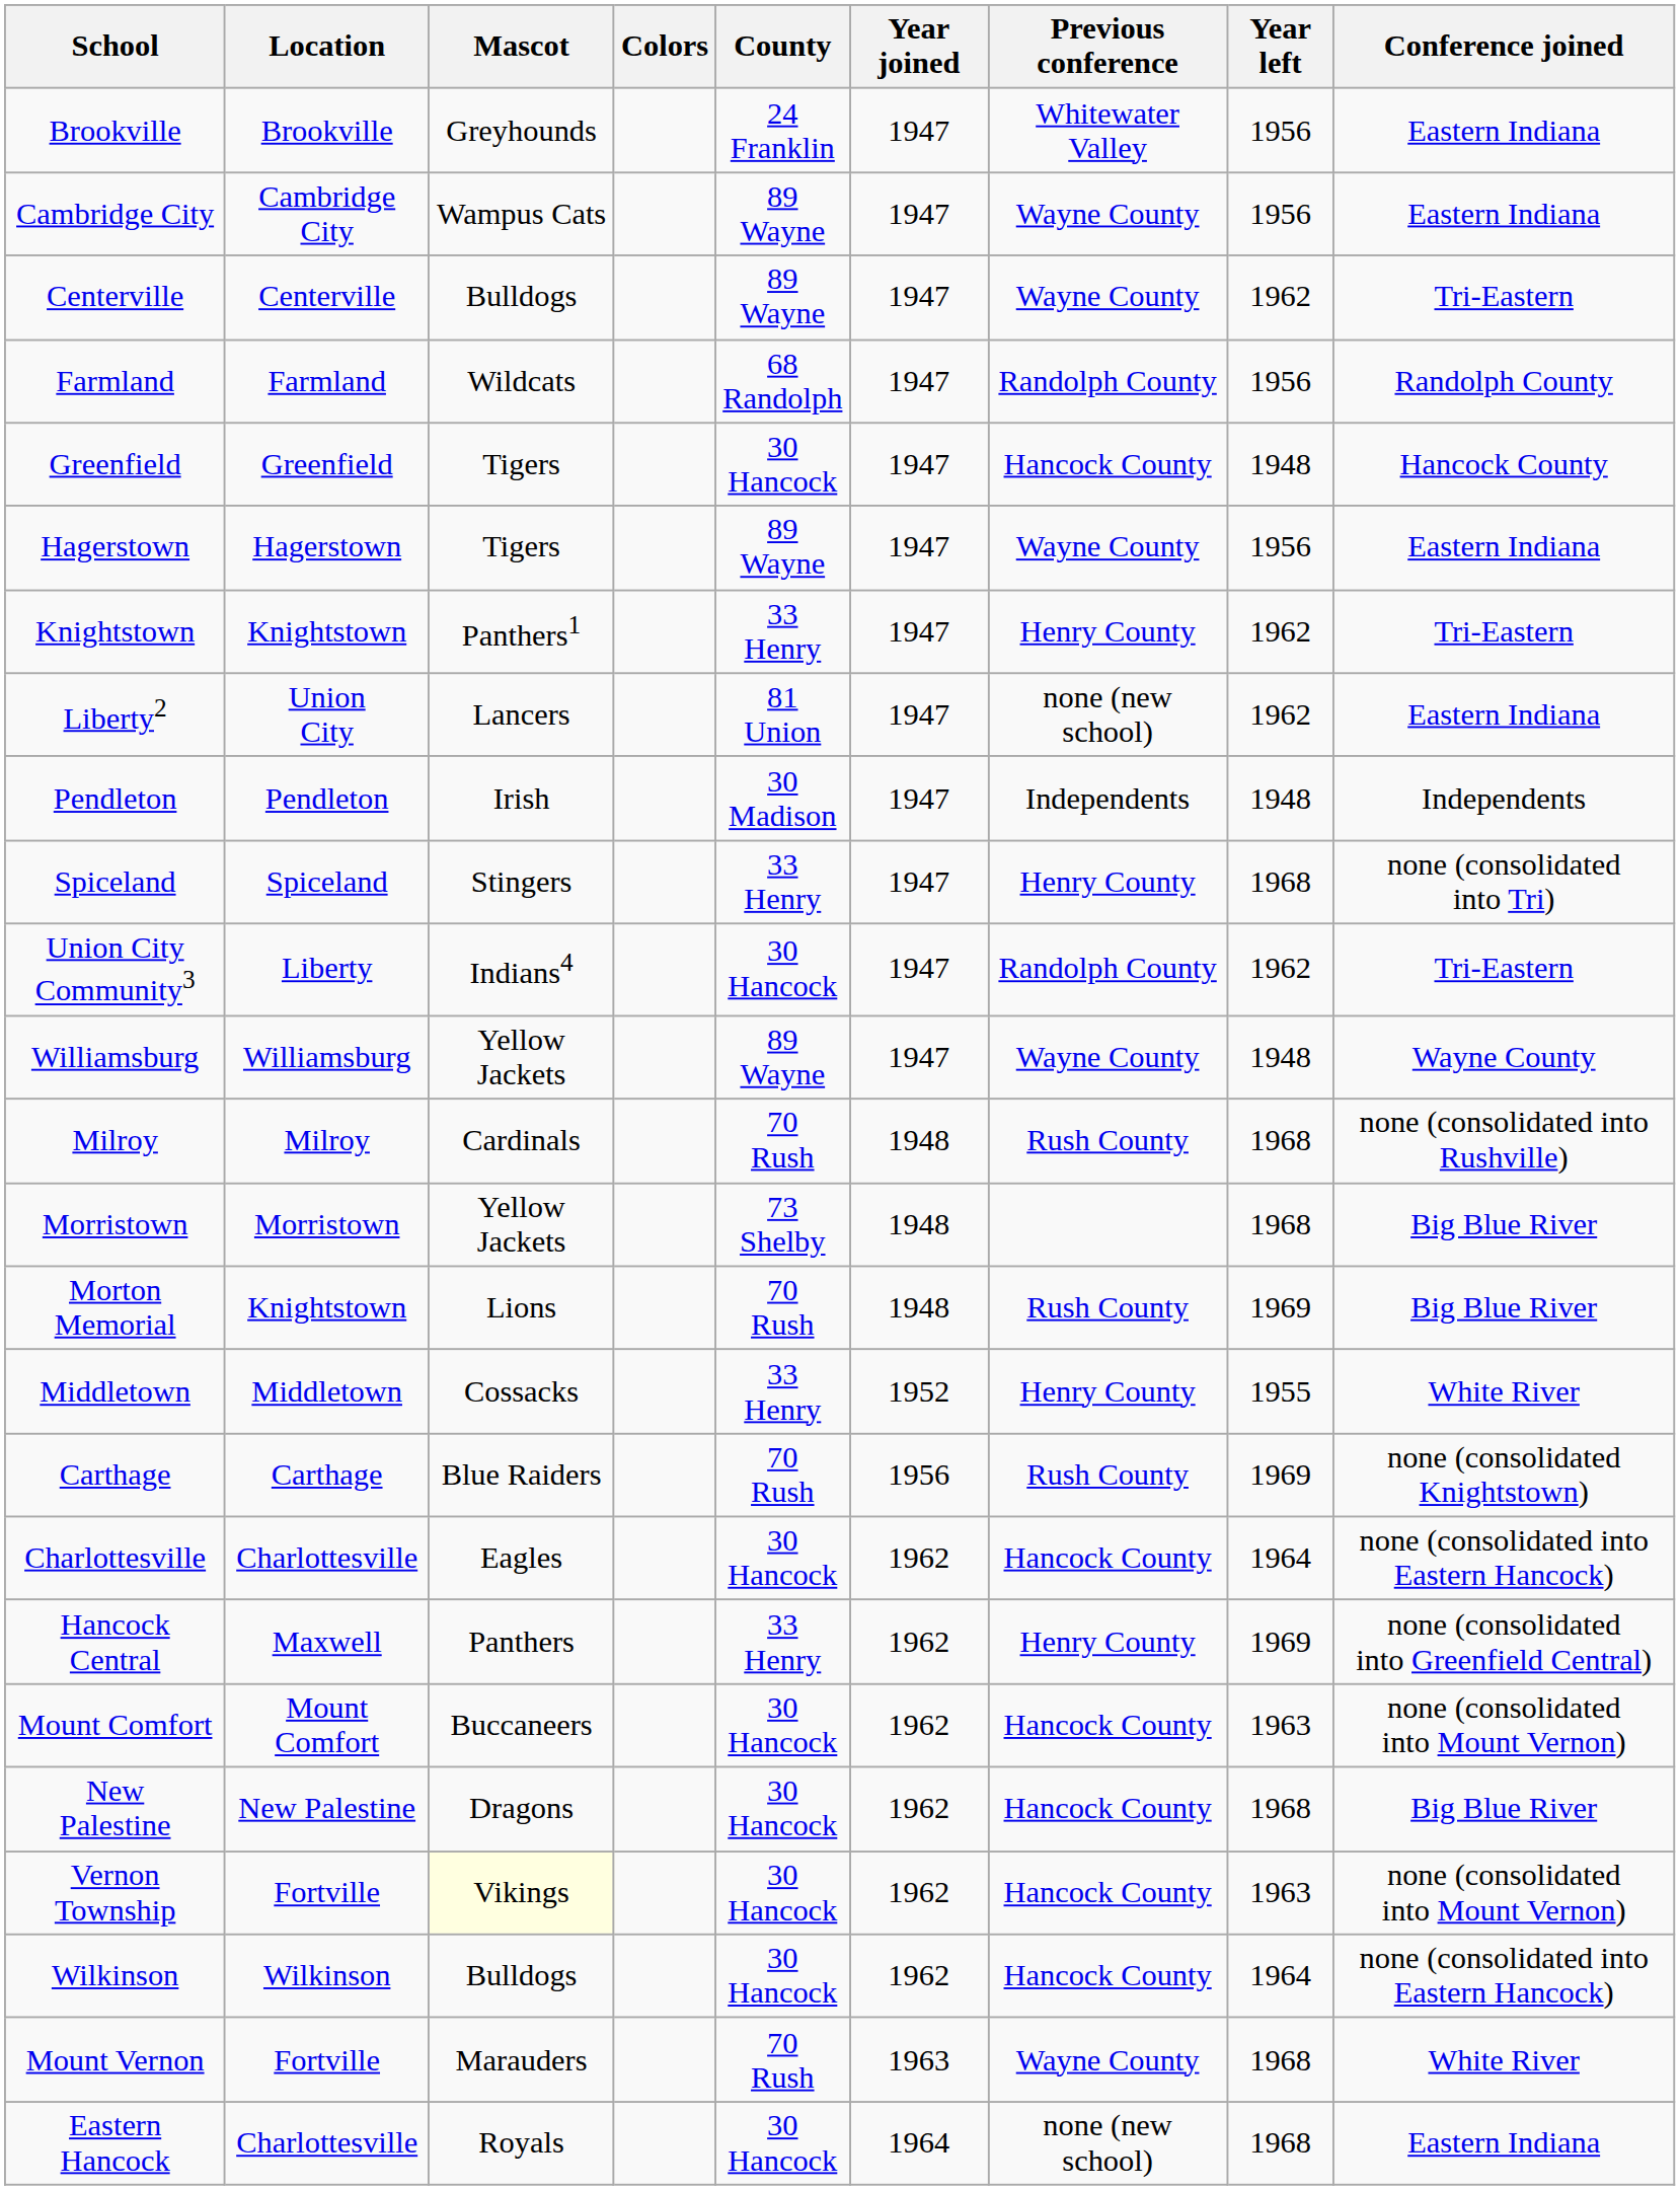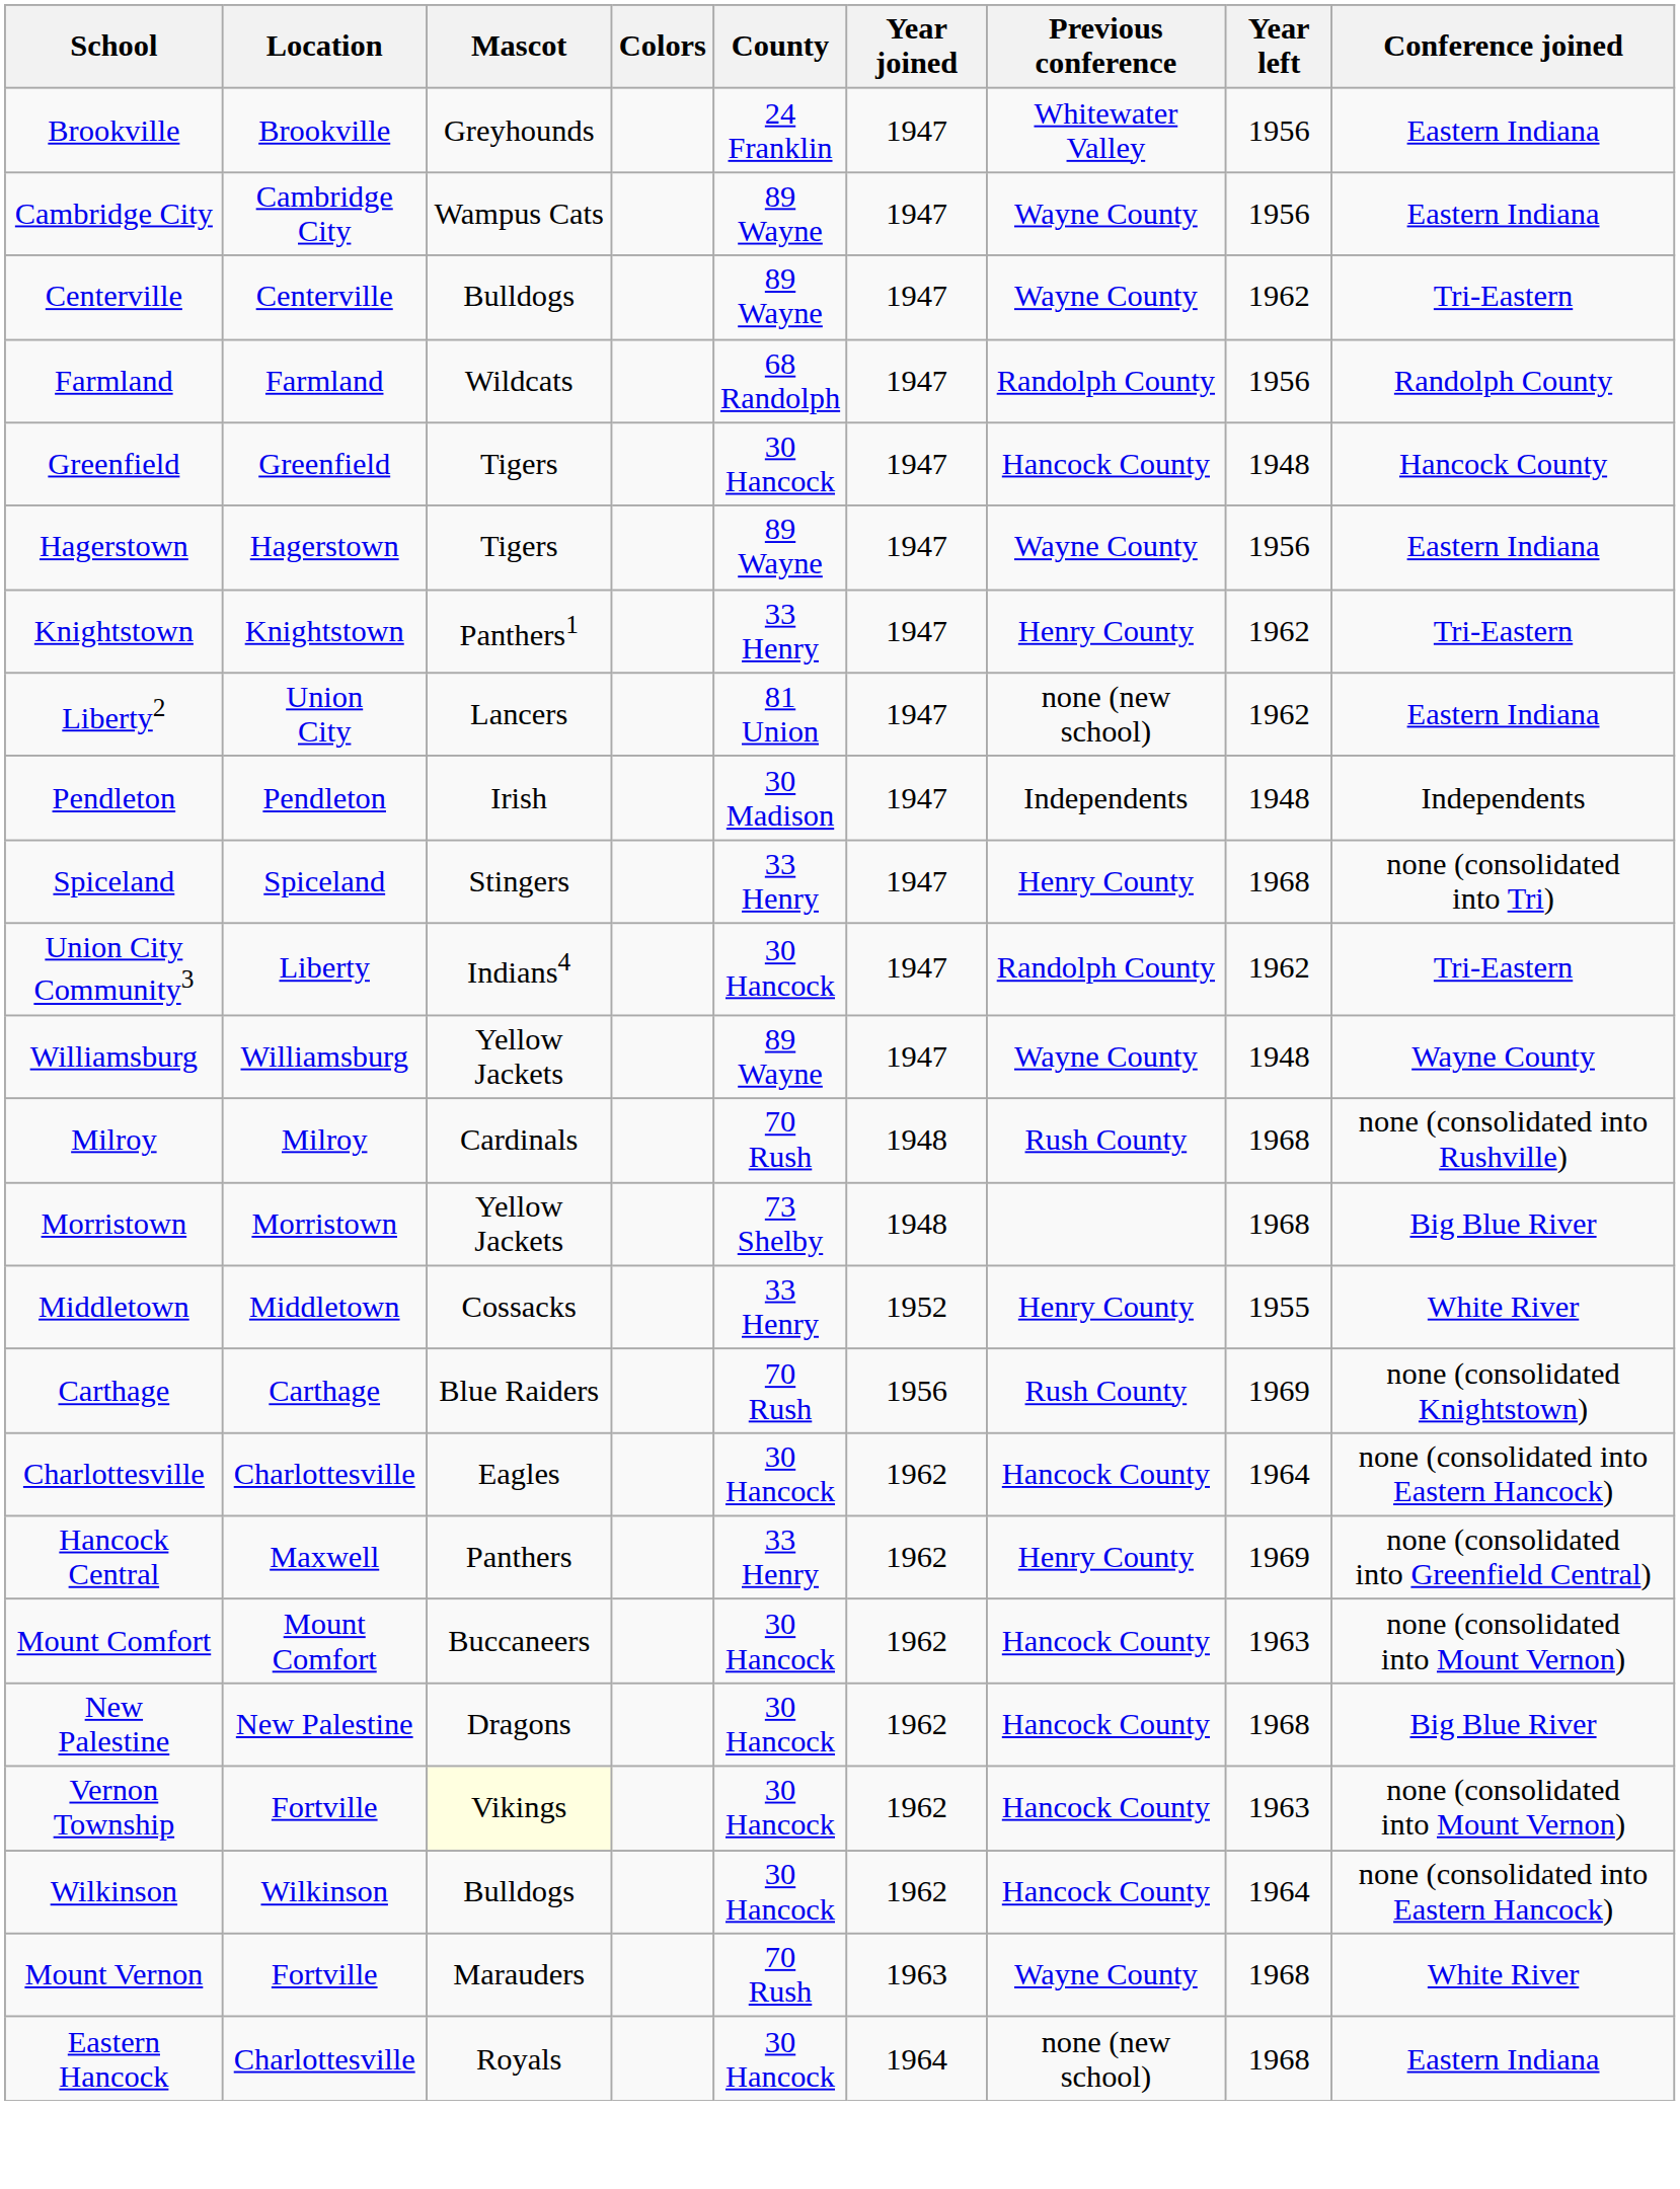 <table class="wikitable" style="text-align:center;">
 <tr>
 <th>School</th>
 <th>Location</th>
 <th>Mascot</th>
 <th>Colors</th>
 <th>County</th>
 <th>Year joined</th>
 <th>Previous conference</th>
 <th>Year left</th>
 <th>Conference joined</th>
 </tr>
 <tr>
 <td><a href='#'>Brookville</a></td>
 <td><a href='#'>Brookville</a></td>
 <td>Greyhounds</td>
 <td>  </td>
 <td><a href='#'>24 <br> Franklin</a></td>
 <td>1947</td>
 <td><a href='#'>Whitewater Valley</a></td>
 <td>1956</td>
 <td><a href='#'>Eastern Indiana</a></td>
 </tr>
 <tr>
 <td><a href='#'>Cambridge City</a></td>
 <td><a href='#'>Cambridge <br> City</a></td>
 <td>Wampus Cats</td>
 <td> </td>
 <td><a href='#'>89 <br> Wayne</a></td>
 <td>1947</td>
 <td><a href='#'>Wayne County</a></td>
 <td>1956</td>
 <td><a href='#'>Eastern Indiana</a></td>
 </tr>
 <tr>
 <td><a href='#'>Centerville</a></td>
 <td><a href='#'>Centerville</a></td>
 <td>Bulldogs</td>
 <td> </td>
 <td><a href='#'>89 <br> Wayne</a></td>
 <td>1947</td>
 <td><a href='#'>Wayne County</a></td>
 <td>1962</td>
 <td><a href='#'>Tri-Eastern</a></td>
 </tr>
 <tr>
 <td><a href='#'>Farmland</a></td>
 <td><a href='#'>Farmland</a></td>
 <td>Wildcats</td>
 <td> </td>
 <td><a href='#'>68 <br> Randolph</a></td>
 <td>1947</td>
 <td><a href='#'>Randolph County</a></td>
 <td>1956</td>
 <td><a href='#'>Randolph County</a></td>
 </tr>
 <tr>
 <td><a href='#'>Greenfield</a></td>
 <td><a href='#'>Greenfield</a></td>
 <td>Tigers</td>
 <td>  </td>
 <td><a href='#'>30 <br> Hancock</a></td>
 <td>1947</td>
 <td><a href='#'>Hancock County</a></td>
 <td>1948</td>
 <td><a href='#'>Hancock County</a></td>
 </tr>
 <tr>
 <td><a href='#'>Hagerstown</a></td>
 <td><a href='#'>Hagerstown</a></td>
 <td>Tigers</td>
 <td>  </td>
 <td><a href='#'>89 <br> Wayne</a></td>
 <td>1947</td>
 <td><a href='#'>Wayne County</a></td>
 <td>1956</td>
 <td><a href='#'>Eastern Indiana</a></td>
 </tr>
 <tr>
 <td><a href='#'>Knightstown</a></td>
 <td><a href='#'>Knightstown</a></td>
 <td>Panthers<sup>1</sup></td>
 <td> </td>
 <td><a href='#'>33 <br> Henry</a></td>
 <td>1947</td>
 <td><a href='#'>Henry County</a></td>
 <td>1962</td>
 <td><a href='#'>Tri-Eastern</a></td>
 </tr>
 <tr>
 <td><a href='#'>Liberty</a><sup>2</sup></td>
 <td><a href='#'>Union <br> City</a></td>
 <td>Lancers</td>
 <td> </td>
 <td><a href='#'>81 <br> Union</a></td>
 <td>1947</td>
 <td>none (new school)</td>
 <td>1962</td>
 <td><a href='#'>Eastern Indiana</a></td>
 </tr>
 <tr>
 <td><a href='#'>Pendleton</a></td>
 <td><a href='#'>Pendleton</a></td>
 <td>Irish</td>
 <td> </td>
 <td><a href='#'>30 <br> Madison</a></td>
 <td>1947</td>
 <td>Independents</td>
 <td>1948</td>
 <td>Independents</td>
 </tr>
 <tr>
 <td><a href='#'>Spiceland</a></td>
 <td><a href='#'>Spiceland</a></td>
 <td>Stingers</td>
 <td> </td>
 <td><a href='#'>33 <br> Henry</a></td>
 <td>1947</td>
 <td><a href='#'>Henry County</a></td>
 <td>1968</td>
 <td>none (consolidated <br> into <a href='#'>Tri</a>)</td>
 </tr>
 <tr>
 <td><a href='#'>Union City <br> Community</a><sup>3</sup></td>
 <td><a href='#'>Liberty</a></td>
 <td>Indians<sup>4</sup></td>
 <td>  </td>
 <td><a href='#'>30 <br> Hancock</a></td>
 <td>1947</td>
 <td><a href='#'>Randolph County</a></td>
 <td>1962</td>
 <td><a href='#'>Tri-Eastern</a></td>
 </tr>
 <tr>
 <td><a href='#'>Williamsburg</a></td>
 <td><a href='#'>Williamsburg</a></td>
 <td>Yellow Jackets</td>
 <td>  </td>
 <td><a href='#'>89 <br> Wayne</a></td>
 <td>1947</td>
 <td><a href='#'>Wayne County</a></td>
 <td>1948</td>
 <td><a href='#'>Wayne County</a></td>
 </tr>
 <tr>
 <td><a href='#'>Milroy</a></td>
 <td><a href='#'>Milroy</a></td>
 <td>Cardinals</td>
 <td> </td>
 <td><a href='#'>70 <br> Rush</a></td>
 <td>1948</td>
 <td><a href='#'>Rush County</a></td>
 <td>1968</td>
 <td>none (consolidated into <a href='#'>Rushville</a>)</td>
 </tr>
 <tr>
 <td><a href='#'>Morristown</a></td>
 <td><a href='#'>Morristown</a></td>
 <td>Yellow Jackets</td>
 <td>  </td>
 <td><a href='#'>73 <br> Shelby</a></td>
 <td>1948</td>
 <td></td>
 <td>1968</td>
 <td><a href='#'>Big Blue River</a></td>
 </tr>
 <tr>
-<td><a href='#'>Morton Memorial</a></td>
-<td><a href='#'>Knightstown</a></td>
-<td>Lions</td>
-<td> </td>
-<td><a href='#'>70 <br> Rush</a></td>
-<td>1948</td>
-<td><a href='#'>Rush County</a></td>
-<td>1969</td>
-<td><a href='#'>Big Blue River</a></td>
-</tr>
-<tr>
 <td><a href='#'>Middletown</a></td>
 <td><a href='#'>Middletown</a></td>
 <td>Cossacks</td>
 <td> </td>
 <td><a href='#'>33 <br> Henry</a></td>
 <td>1952</td>
 <td><a href='#'>Henry County</a></td>
 <td>1955</td>
 <td><a href='#'>White River</a></td>
 </tr>
 <tr>
 <td><a href='#'>Carthage</a></td>
 <td><a href='#'>Carthage</a></td>
 <td>Blue Raiders</td>
 <td> </td>
 <td><a href='#'>70 <br> Rush</a></td>
 <td>1956</td>
 <td><a href='#'>Rush County</a></td>
 <td>1969</td>
 <td>none (consolidated <br> <a href='#'>Knightstown</a>)</td>
 </tr>
 <tr>
 <td><a href='#'>Charlottesville</a></td>
 <td><a href='#'>Charlottesville</a></td>
 <td>Eagles</td>
 <td> </td>
 <td><a href='#'>30 <br> Hancock</a></td>
 <td>1962</td>
 <td><a href='#'>Hancock County</a></td>
 <td>1964</td>
 <td>none (consolidated into <br> <a href='#'>Eastern Hancock</a>)</td>
 </tr>
 <tr>
 <td><a href='#'>Hancock Central</a></td>
 <td><a href='#'>Maxwell</a></td>
 <td>Panthers</td>
 <td>  </td>
 <td><a href='#'>33 <br> Henry</a></td>
 <td>1962</td>
 <td><a href='#'>Henry County</a></td>
 <td>1969</td>
 <td>none (consolidated <br> into <a href='#'>Greenfield Central</a>)</td>
 </tr>
 <tr>
 <td><a href='#'>Mount Comfort</a></td>
 <td><a href='#'>Mount Comfort</a></td>
 <td>Buccaneers</td>
 <td> </td>
 <td><a href='#'>30 <br> Hancock</a></td>
 <td>1962</td>
 <td><a href='#'>Hancock County</a></td>
 <td>1963</td>
 <td>none (consolidated <br> into <a href='#'>Mount Vernon</a>)</td>
 </tr>
 <tr>
 <td><a href='#'>New <br> Palestine</a></td>
 <td><a href='#'>New Palestine</a></td>
 <td>Dragons</td>
 <td> </td>
 <td><a href='#'>30 <br> Hancock</a></td>
 <td>1962</td>
 <td><a href='#'>Hancock County</a></td>
 <td>1968</td>
 <td><a href='#'>Big Blue River</a></td>
 </tr>
 <tr>
 <td><a href='#'>Vernon Township</a></td>
 <td><a href='#'>Fortville</a></td>
 <td style="background: lightyellow;">Vikings</td>
 <td>  </td>
 <td><a href='#'>30 <br> Hancock</a></td>
 <td>1962</td>
 <td><a href='#'>Hancock County</a></td>
 <td>1963</td>
 <td>none (consolidated <br> into <a href='#'>Mount Vernon</a>)</td>
 </tr>
 <tr>
 <td><a href='#'>Wilkinson</a></td>
 <td><a href='#'>Wilkinson</a></td>
 <td>Bulldogs</td>
 <td> </td>
 <td><a href='#'>30 <br> Hancock</a></td>
 <td>1962</td>
 <td><a href='#'>Hancock County</a></td>
 <td>1964</td>
 <td>none (consolidated into <br> <a href='#'>Eastern Hancock</a>)</td>
 </tr>
 <tr>
 <td><a href='#'>Mount Vernon</a></td>
 <td><a href='#'>Fortville</a></td>
 <td>Marauders</td>
 <td>  </td>
 <td><a href='#'>70 <br> Rush</a></td>
 <td>1963</td>
 <td><a href='#'>Wayne County</a></td>
 <td>1968</td>
 <td><a href='#'>White River</a></td>
 </tr>
 <tr>
 <td><a href='#'>Eastern <br> Hancock</a></td>
 <td><a href='#'>Charlottesville</a></td>
 <td>Royals</td>
 <td> </td>
 <td><a href='#'>30 <br> Hancock</a></td>
 <td>1964</td>
 <td>none (new school)</td>
 <td>1968</td>
 <td><a href='#'>Eastern Indiana</a></td>
 </tr>
 </table>
